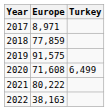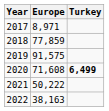 <table class="wikitable">
 <tr>
 <th>Year</th>
 <th>Europe</th>
 <th>Turkey</th>
 </tr>
 <tr>
 <td>2017</td>
 <td>8,971</td>
 <td></td>
 </tr>
 <tr>
 <td>2018</td>
 <td>77,859</td>
 <td></td>
 </tr>
 <tr>
 <td>2019</td>
 <td>91,575</td>
 <td></td>
 </tr>
 <tr>
 <td>2020</td>
 <td>71,608</td>
-<td>6,499</td>
+<td><strong>6,499</strong></td>
 </tr>
 <tr>
 <td>2021</td>
-<td>80,222</td>
+<td>50,222</td>
 <td></td>
 </tr>
 <tr>
 <td>2022</td>
 <td>38,163</td>
 <td></td>
 </tr>
 </table>
